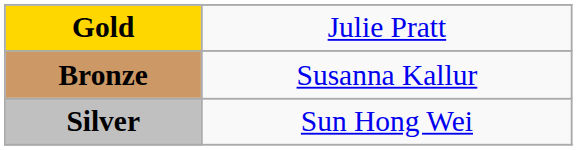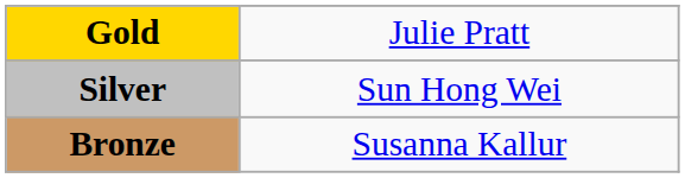 <table class="wikitable" style="text-align:center; " width="35%">
 <tr>
 <td bgcolor="gold"><strong>Gold</strong></td>
 <td><a href='#'>Julie Pratt</a><br>  <small><em></em></small></td>
 </tr>
 <tr>
+<td bgcolor="silver"><strong>Silver</strong></td>
+<td><a href='#'>Sun Hong Wei</a><br>  <small><em></em></small></td>
+</tr>
+<tr>
 <td bgcolor="CC9966"><strong>Bronze</strong></td>
 <td><a href='#'>Susanna Kallur</a><br>  <small><em></em></small></td>
 </tr>
-<tr>
-<td bgcolor="silver"><strong>Silver</strong></td>
-<td><a href='#'>Sun Hong Wei</a><br>  <small><em></em></small></td>
-</tr>
 </table>
